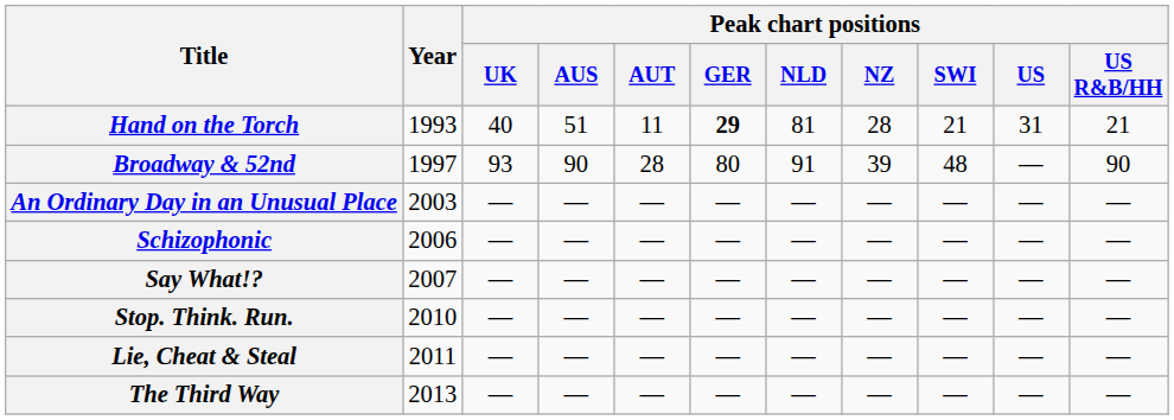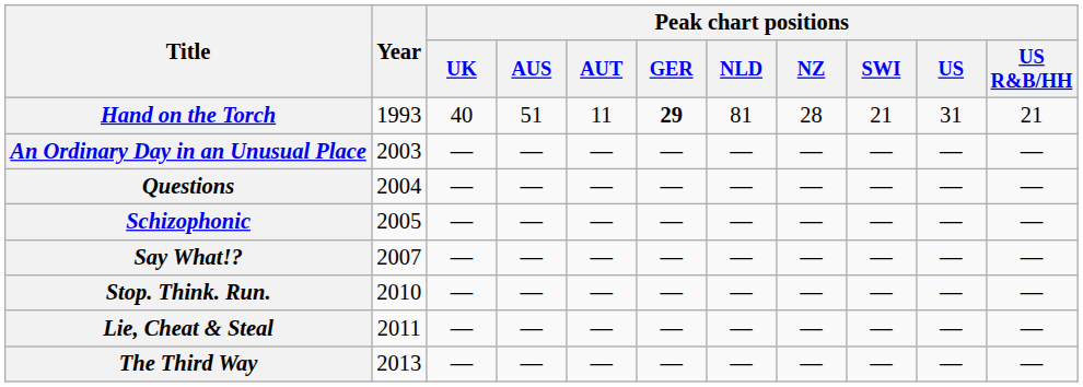 <table class="wikitable plainrowheaders" style="text-align:center">
 <tr>
 <th scope="col" rowspan="2">Title</th>
 <th scope="col" rowspan="2">Year</th>
 <th scope="col" colspan="9">Peak chart positions</th>
 </tr>
 <tr>
 <th scope="col" style="width:3em;font-size:90%;"><a href='#'>UK</a><br></th>
 <th scope="col" style="width:3em;font-size:90%;"><a href='#'>AUS</a><br></th>
 <th scope="col" style="width:3em;font-size:90%;"><a href='#'>AUT</a><br></th>
 <th scope="col" style="width:3em;font-size:90%;"><a href='#'>GER</a><br></th>
 <th scope="col" style="width:3em;font-size:90%;"><a href='#'>NLD</a><br></th>
 <th scope="col" style="width:3em;font-size:90%;"><a href='#'>NZ</a><br></th>
 <th scope="col" style="width:3em;font-size:90%;"><a href='#'>SWI</a><br></th>
 <th scope="col" style="width:3em;font-size:90%;"><a href='#'>US</a><br></th>
 <th scope="col" style="width:3em;font-size:90%;"><a href='#'>US<br>R&B/HH</a><br></th>
 </tr>
 <tr>
 <th scope="row"><em><a href='#'>Hand on the Torch</a></em></th>
 <td>1993</td>
 <td>40</td>
 <td>51</td>
 <td>11</td>
 <td><strong>29</strong></td>
 <td>81</td>
 <td>28</td>
 <td>21</td>
 <td>31</td>
 <td>21</td>
 </tr>
 <tr>
-<th scope="row"><em><a href='#'>Broadway & 52nd</a></em></th>
-<td>1997</td>
-<td>93</td>
-<td>90</td>
-<td>28</td>
-<td>80</td>
-<td>91</td>
-<td>39</td>
-<td>48</td>
-<td>—</td>
-<td>90</td>
-</tr>
-<tr>
 <th scope="row"><em><a href='#'>An Ordinary Day in an Unusual Place</a></em></th>
 <td>2003</td>
 <td>—</td>
 <td>—</td>
 <td>—</td>
 <td>—</td>
 <td>—</td>
 <td>—</td>
 <td>—</td>
 <td>—</td>
 <td>—</td>
 </tr>
 <tr>
+<th scope="row"><em>Questions</em></th>
+<td>2004</td>
+<td>—</td>
+<td>—</td>
+<td>—</td>
+<td>—</td>
+<td>—</td>
+<td>—</td>
+<td>—</td>
+<td>—</td>
+<td>—</td>
+</tr>
+<tr>
 <th scope="row"><em><a href='#'>Schizophonic</a></em></th>
-<td>2006</td>
+<td>2005</td>
 <td>—</td>
 <td>—</td>
 <td>—</td>
 <td>—</td>
 <td>—</td>
 <td>—</td>
 <td>—</td>
 <td>—</td>
 <td>—</td>
 </tr>
 <tr>
 <th scope="row"><em>Say What!?</em></th>
 <td>2007</td>
 <td>—</td>
 <td>—</td>
 <td>—</td>
 <td>—</td>
 <td>—</td>
 <td>—</td>
 <td>—</td>
 <td>—</td>
 <td>—</td>
 </tr>
 <tr>
 <th scope="row"><em>Stop. Think. Run.</em></th>
 <td>2010</td>
 <td>—</td>
 <td>—</td>
 <td>—</td>
 <td>—</td>
 <td>—</td>
 <td>—</td>
 <td>—</td>
 <td>—</td>
 <td>—</td>
 </tr>
 <tr>
 <th scope="row"><em>Lie, Cheat & Steal</em></th>
 <td>2011</td>
 <td>—</td>
 <td>—</td>
 <td>—</td>
 <td>—</td>
 <td>—</td>
 <td>—</td>
 <td>—</td>
 <td>—</td>
 <td>—</td>
 </tr>
 <tr>
 <th scope="row"><em>The Third Way</em></th>
 <td>2013</td>
 <td>—</td>
 <td>—</td>
 <td>—</td>
 <td>—</td>
 <td>—</td>
 <td>—</td>
 <td>—</td>
 <td>—</td>
 <td>—</td>
 </tr>
 </table>
